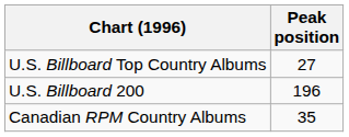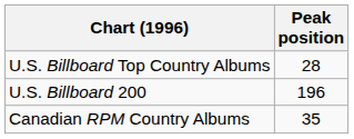 <table class="wikitable">
 <tr>
 <th>Chart (1996)</th>
 <th>Peak<br>position</th>
 </tr>
 <tr>
 <td>U.S. <em>Billboard</em> Top Country Albums</td>
-<td align="center">27</td>
+<td align="center">28</td>
 </tr>
 <tr>
 <td>U.S. <em>Billboard</em> 200</td>
 <td align="center">196</td>
 </tr>
 <tr>
 <td>Canadian <em>RPM</em> Country Albums</td>
 <td align="center">35</td>
 </tr>
 </table>
